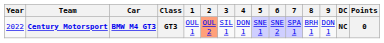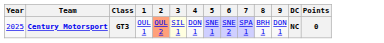 <table class="wikitable" style="text-align:center; font-size:85%">
 <tr>
 <th>Year</th>
 <th>Team</th>
-<th>Car</th>
 <th>Class</th>
 <th>1</th>
 <th>2</th>
 <th>3</th>
 <th>4</th>
 <th>5</th>
 <th>6</th>
 <th>7</th>
 <th>8</th>
 <th>9</th>
 <th>DC</th>
 <th>Points</th>
 </tr>
 <tr>
-<td><a href='#'>2022</a></td>
+<td><a href='#'>2025</a></td>
 <th nowrap><a href='#'>Century Motorsport</a></th>
-<th nowrap><a href='#'>BMW M4 GT3</a></th>
 <th>GT3</th>
 <td><a href='#'>OUL<br>1</a></td>
 <td style="background: lightsalmon;"><a href='#'>OUL<br>2</a></td>
-<td><a href='#'>SIL<br>1</a></td>
+<td style="background: lightyellow;"><a href='#'>SIL<br>1</a></td>
 <td><a href='#'>DON<br>1</a></td>
 <td style="background:#CFCFFF;"><a href='#'>SNE<br>1</a><br></td>
 <td style="background:#CFCFFF;"><a href='#'>SNE<br>2</a><br></td>
 <td style="background:#CFCFFF;"><a href='#'>SPA<br>1</a><br></td>
 <td><a href='#'>BRH<br>1</a></td>
 <td><a href='#'>DON<br>1</a></td>
 <th>NC</th>
 <th>0</th>
 </tr>
 </table>
